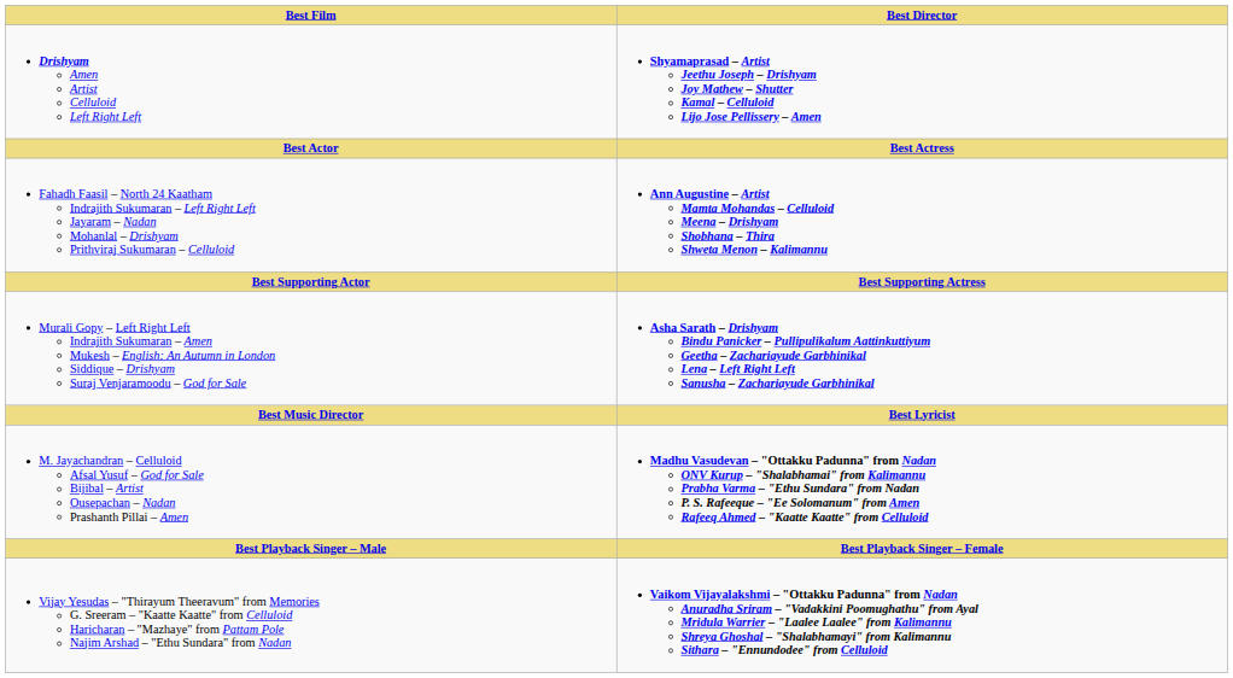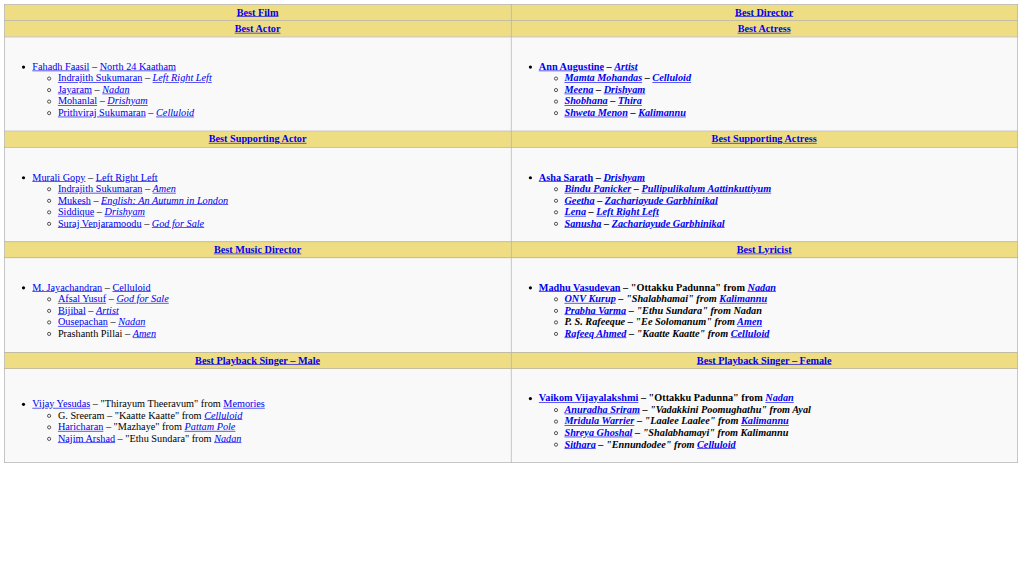 <table class="wikitable" width=100% |>
 <tr>
 <th style="background:#EEDD82;" !align="center" width=50%><a href='#'>Best Film</a></th>
 <th style="background:#EEDD82;" !align="center" width=50%><a href='#'>Best Director</a></th>
-</tr>
-<tr>
-<td valign="top"><br><ul><li><strong><em><a href='#'>Drishyam</a></em></strong><ul><li><em><a href='#'>Amen</a></em></li><li><em><a href='#'>Artist</a></em></li><li><em><a href='#'>Celluloid</a></em></li><li><em><a href='#'>Left Right Left</a></em></li></ul></li></ul></td>
-<td valign="top"><br><ul><li><strong><a href='#'>Shyamaprasad</a> – <em><a href='#'>Artist</a><strong><em><ul><li><a href='#'>Jeethu Joseph</a> – </em><a href='#'>Drishyam</a><em></li><li><a href='#'>Joy Mathew</a> – </em><a href='#'>Shutter</a><em></li><li><a href='#'>Kamal</a> </em>–<em> </em><a href='#'>Celluloid</a><em></li><li><a href='#'>Lijo Jose Pellissery</a> – </em><a href='#'>Amen</a><em></li></ul></li></ul></td>
 </tr>
 <tr>
 <th style="background:#EEDD82;" !align="center"><a href='#'>Best Actor</a></th>
 <th style="background:#EEDD82;" !align="center"><a href='#'>Best Actress</a></th>
 </tr>
 <tr>
 <td><br><ul><li></strong><a href='#'>Fahadh Faasil</a> – </em><a href='#'>North 24 Kaatham</a></em></strong><ul><li><a href='#'>Indrajith Sukumaran</a> – <em><a href='#'>Left Right Left</a></em></li><li><a href='#'>Jayaram</a> – <em><a href='#'>Nadan</a></em></li><li><a href='#'>Mohanlal</a> – <em><a href='#'>Drishyam</a></em></li><li><a href='#'>Prithviraj Sukumaran</a> – <em><a href='#'>Celluloid</a></em></li></ul></li></ul></td>
 <td><br><ul><li><strong><a href='#'>Ann Augustine</a> – <em><a href='#'>Artist</a><strong><em><ul><li><a href='#'>Mamta Mohandas</a> – </em><a href='#'>Celluloid</a><em></li><li><a href='#'>Meena</a> – </em><a href='#'>Drishyam</a><em></li><li><a href='#'>Shobhana</a> – </em><a href='#'>Thira</a><em></li><li><a href='#'>Shweta Menon</a> – </em><a href='#'>Kalimannu</a><em></li></ul></li></ul></td>
 </tr>
 <tr>
 <th style="background:#EEDD82;" !align="center"><a href='#'>Best Supporting Actor</a></th>
 <th style="background:#EEDD82;" !align="center"><a href='#'>Best Supporting Actress</a></th>
 </tr>
 <tr>
 <td><br><ul><li></strong><a href='#'>Murali Gopy</a> – </em><a href='#'>Left Right Left</a></em></strong><ul><li><a href='#'>Indrajith Sukumaran</a> – <em><a href='#'>Amen</a></em></li><li><a href='#'>Mukesh</a> – <em><a href='#'>English: An Autumn in London</a></em></li><li><a href='#'>Siddique</a> – <em><a href='#'>Drishyam</a></em></li><li><a href='#'>Suraj Venjaramoodu</a> – <em><a href='#'>God for Sale</a></em></li></ul></li></ul></td>
 <td><br><ul><li><strong><a href='#'>Asha Sarath</a> – <em><a href='#'>Drishyam</a><strong><em><ul><li><a href='#'>Bindu Panicker</a> – </em><a href='#'>Pullipulikalum Aattinkuttiyum</a><em></li><li><a href='#'>Geetha</a> – </em><a href='#'>Zachariayude Garbhinikal</a><em></li><li><a href='#'>Lena</a> – </em><a href='#'>Left Right Left</a><em></li><li><a href='#'>Sanusha</a> – <a href='#'>Zachariayude Garbhinikal</a></li></ul></li></ul></td>
 </tr>
 <tr>
 <th style="background:#EEDD82;" !align="center"><a href='#'>Best Music Director</a></th>
 <th style="background:#EEDD82;" !align="center"><a href='#'>Best Lyricist</a></th>
 </tr>
 <tr>
 <td><br><ul><li></strong><a href='#'>M. Jayachandran</a> – </em><a href='#'>Celluloid</a></em></strong><ul><li><a href='#'>Afsal Yusuf</a> – <em><a href='#'>God for Sale</a></em></li><li><a href='#'>Bijibal</a> – <em><a href='#'>Artist</a></em></li><li><a href='#'>Ousepachan</a> – <em><a href='#'>Nadan</a></em></li><li>Prashanth Pillai – <em><a href='#'>Amen</a></em></li></ul></li></ul></td>
 <td><br><ul><li><strong><a href='#'>Madhu Vasudevan</a> – "Ottakku Padunna" from <em><a href='#'>Nadan</a><strong><em><ul><li><a href='#'>ONV Kurup</a> – "Shalabhamai" from </em><a href='#'>Kalimannu</a><em></li><li><a href='#'>Prabha Varma</a> – "Ethu Sundara" from </em>Nadan<em></li><li>P. S. Rafeeque –  "Ee Solomanum" from </em><a href='#'>Amen</a><em></li><li><a href='#'>Rafeeq Ahmed</a> – "Kaatte Kaatte" from </em><a href='#'>Celluloid</a><em></li></ul></li></ul></td>
 </tr>
 <tr>
 <th style="background:#EEDD82;" !align="center"><a href='#'>Best Playback Singer – Male</a></th>
 <th style="background:#EEDD82;" !align="center"><a href='#'>Best Playback Singer – Female</a></th>
 </tr>
 <tr>
 <td><br><ul><li></strong><a href='#'>Vijay Yesudas</a> – "Thirayum Theeravum" from </em><a href='#'>Memories</a></em></strong><ul><li>G. Sreeram – "Kaatte Kaatte" from <em><a href='#'>Celluloid</a></em></li><li><a href='#'>Haricharan</a> – "Mazhaye" from <em><a href='#'>Pattam Pole</a></em></li><li><a href='#'>Najim Arshad</a> – "Ethu Sundara" from <em><a href='#'>Nadan</a></em></li></ul></li></ul></td>
 <td><br><ul><li><strong><a href='#'>Vaikom Vijayalakshmi</a> – "Ottakku Padunna"  from <em><a href='#'>Nadan</a><strong><em><ul><li><a href='#'>Anuradha Sriram</a> – "Vadakkini Poomughathu" from </em>Ayal<em></li><li><a href='#'>Mridula Warrier</a> – "Laalee Laalee" from </em><a href='#'>Kalimannu</a><em></li><li><a href='#'>Shreya Ghoshal</a> – "Shalabhamayi" from </em>Kalimannu<em></li><li><a href='#'>Sithara</a> – "Ennundodee" from </em><a href='#'>Celluloid</a><em></li></ul></li></ul></td>
 </tr>
 </table>
